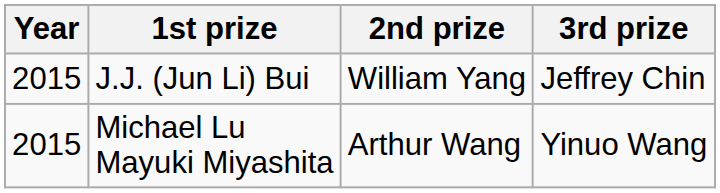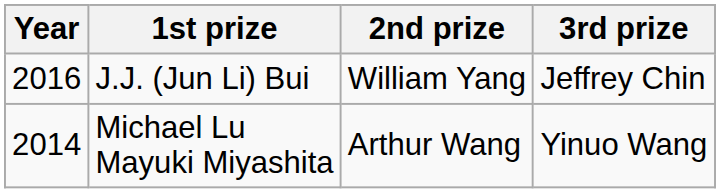 <table class="wikitable">
 <tr>
 <th>Year</th>
 <th>1st prize</th>
 <th>2nd prize</th>
 <th>3rd prize</th>
 </tr>
 <tr>
-<td>2015</td>
+<td>2016</td>
 <td> J.J. (Jun Li) Bui</td>
 <td> William Yang</td>
 <td> Jeffrey Chin</td>
 </tr>
 <tr>
-<td>2015</td>
+<td>2014</td>
 <td><strong></strong> Michael Lu<strong><br></strong> Mayuki Miyashita</td>
 <td> Arthur Wang</td>
 <td> Yinuo Wang</td>
 </tr>
 </table>
